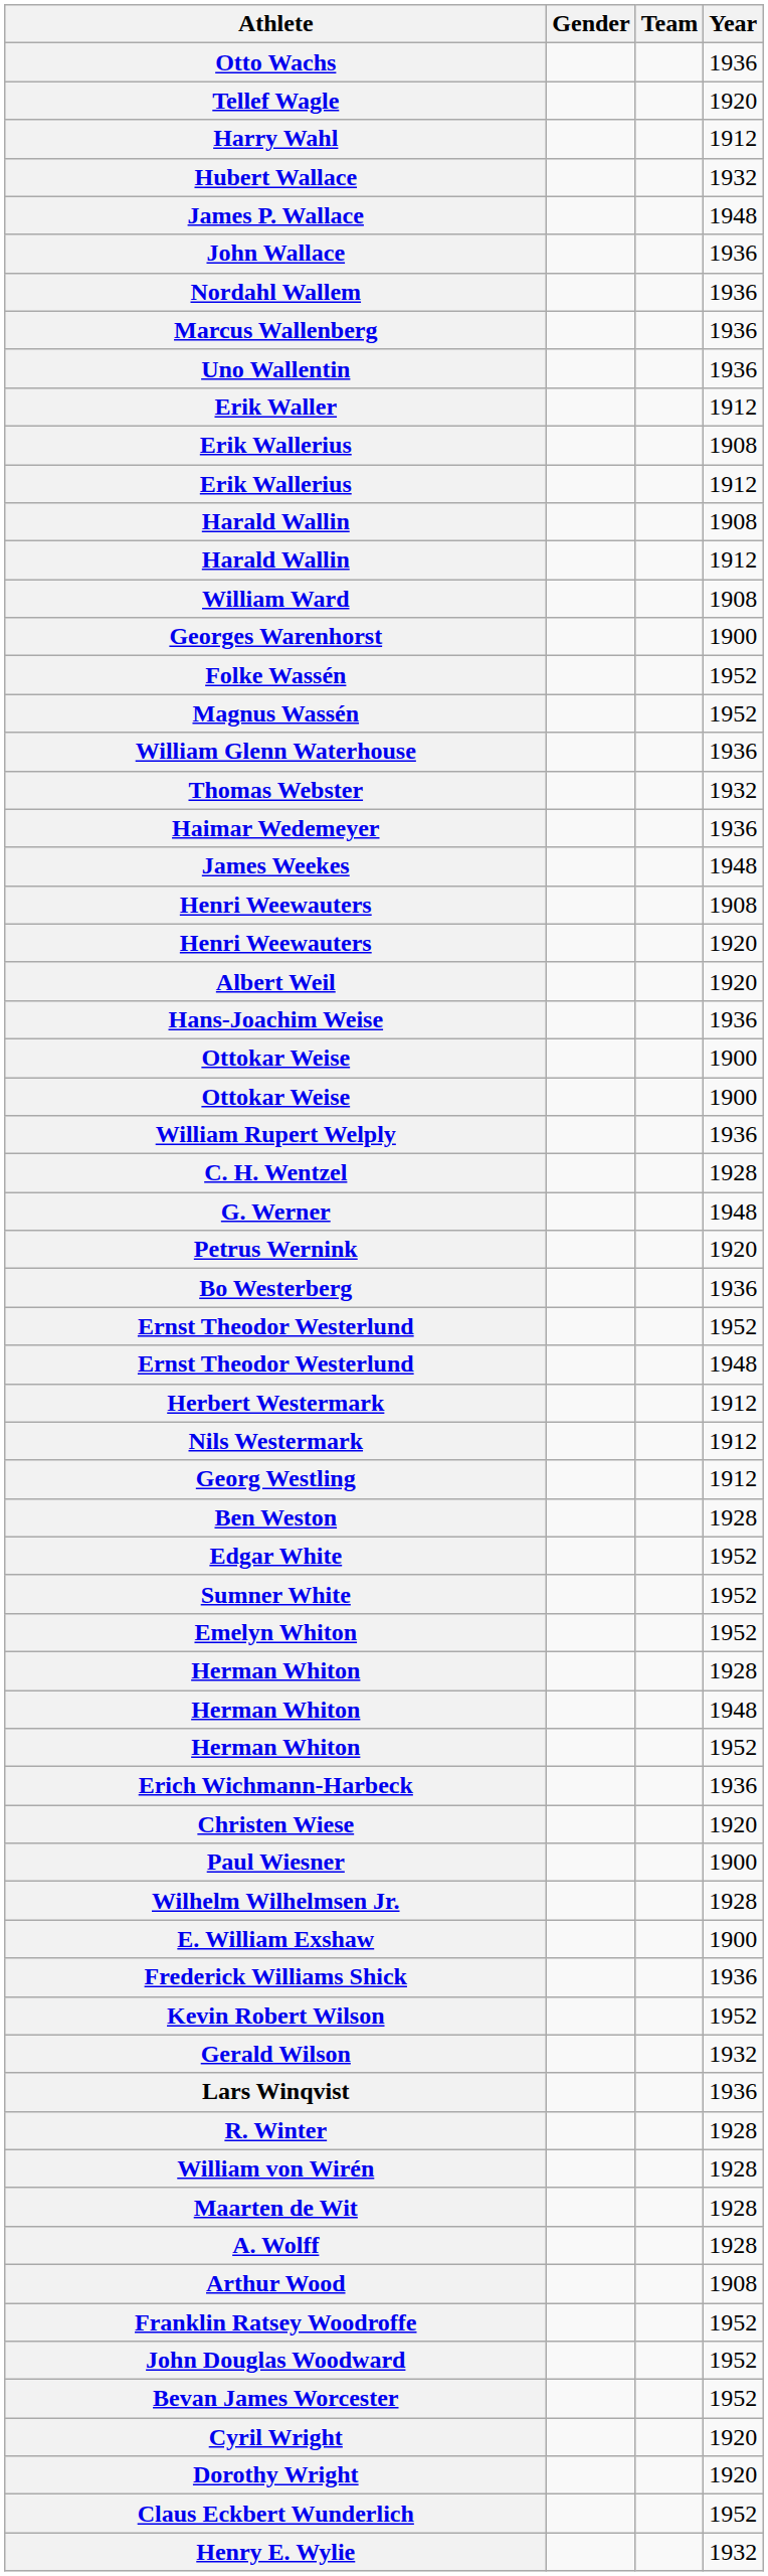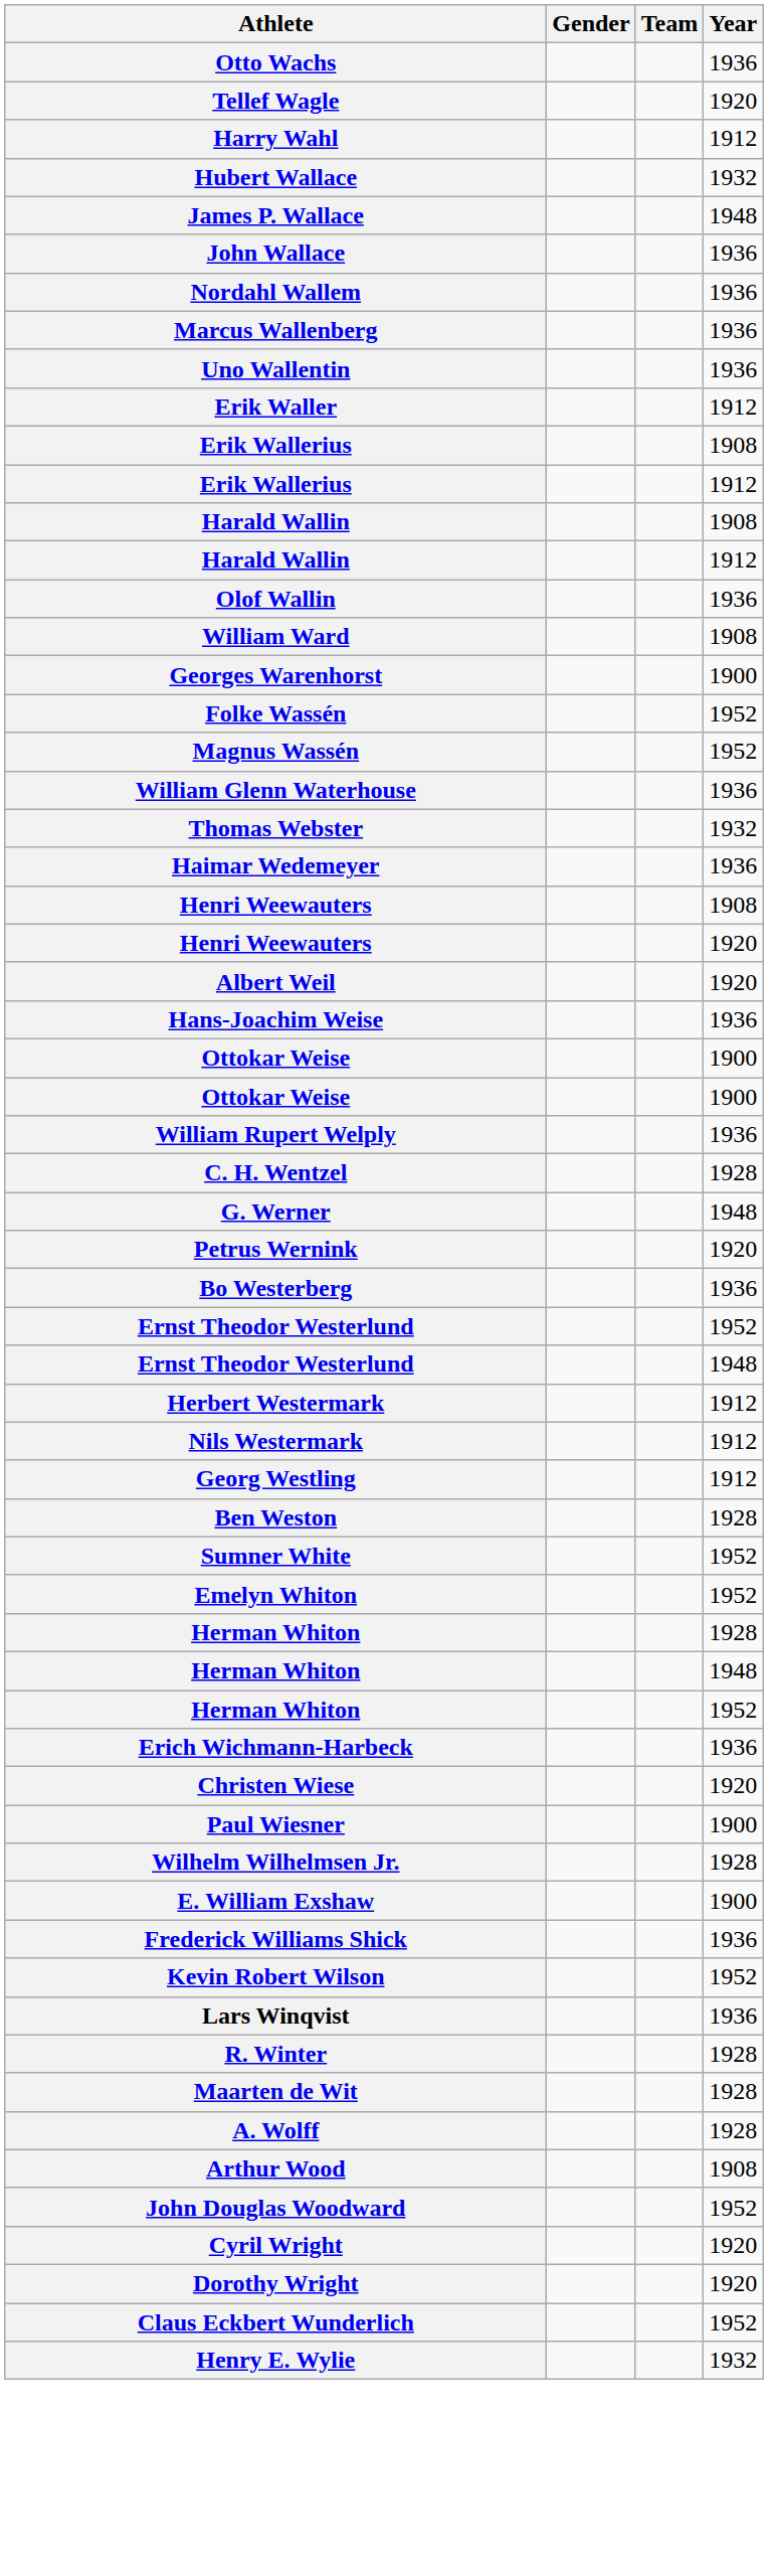 <table class="wikitable plainrowheaders">
 <tr>
 <th scope="col" style="width:22em">Athlete</th>
 <th scope="col">Gender</th>
 <th scope="col">Team</th>
 <th scope="col">Year</th>
 </tr>
 <tr>
 <th scope="row"><a href='#'>Otto Wachs</a></th>
 <td style="text-align:center"></td>
 <td></td>
 <td>1936</td>
 </tr>
 <tr>
 <th scope="row"><a href='#'>Tellef Wagle</a></th>
 <td style="text-align:center"></td>
 <td></td>
 <td>1920</td>
 </tr>
 <tr>
 <th scope="row"><a href='#'>Harry Wahl</a></th>
 <td style="text-align:center"></td>
 <td></td>
 <td>1912</td>
 </tr>
 <tr>
 <th scope="row"><a href='#'>Hubert Wallace</a></th>
 <td style="text-align:center"></td>
 <td></td>
 <td>1932</td>
 </tr>
 <tr>
 <th scope="row"><a href='#'>James P. Wallace</a></th>
 <td style="text-align:center"></td>
 <td></td>
 <td>1948</td>
 </tr>
 <tr>
 <th scope="row"><a href='#'>John Wallace</a></th>
 <td style="text-align:center"></td>
 <td></td>
 <td>1936</td>
 </tr>
 <tr>
 <th scope="row"><a href='#'>Nordahl Wallem</a></th>
 <td style="text-align:center"></td>
 <td></td>
 <td>1936</td>
 </tr>
 <tr>
 <th scope="row"><a href='#'>Marcus Wallenberg</a></th>
 <td style="text-align:center"></td>
 <td></td>
 <td>1936</td>
 </tr>
 <tr>
 <th scope="row"><a href='#'>Uno Wallentin</a></th>
 <td style="text-align:center"></td>
 <td></td>
 <td>1936</td>
 </tr>
 <tr>
 <th scope="row"><a href='#'>Erik Waller</a></th>
 <td style="text-align:center"></td>
 <td></td>
 <td>1912</td>
 </tr>
 <tr>
 <th scope="row"><a href='#'>Erik Wallerius</a></th>
 <td style="text-align:center"></td>
 <td></td>
 <td>1908</td>
 </tr>
 <tr>
 <th scope="row"><a href='#'>Erik Wallerius</a></th>
 <td style="text-align:center"></td>
 <td></td>
 <td>1912</td>
 </tr>
 <tr>
 <th scope="row"><a href='#'>Harald Wallin</a></th>
 <td style="text-align:center"></td>
 <td></td>
 <td>1908</td>
 </tr>
 <tr>
 <th scope="row"><a href='#'>Harald Wallin</a></th>
 <td style="text-align:center"></td>
 <td></td>
 <td>1912</td>
 </tr>
 <tr>
+<th scope="row"><a href='#'>Olof Wallin</a></th>
+<td style="text-align:center"></td>
+<td></td>
+<td>1936</td>
+</tr>
+<tr>
 <th scope="row"><a href='#'>William Ward</a></th>
 <td style="text-align:center"></td>
 <td></td>
 <td>1908</td>
 </tr>
 <tr>
 <th scope="row"><a href='#'>Georges Warenhorst</a></th>
 <td style="text-align:center"></td>
 <td></td>
 <td>1900</td>
 </tr>
 <tr>
 <th scope="row"><a href='#'>Folke Wassén</a></th>
 <td style="text-align:center"></td>
 <td></td>
 <td>1952</td>
 </tr>
 <tr>
 <th scope="row"><a href='#'>Magnus Wassén</a></th>
 <td style="text-align:center"></td>
 <td></td>
 <td>1952</td>
 </tr>
 <tr>
 <th scope="row"><a href='#'>William Glenn Waterhouse</a></th>
 <td style="text-align:center"></td>
 <td></td>
 <td>1936</td>
 </tr>
 <tr>
 <th scope="row"><a href='#'>Thomas Webster</a></th>
 <td style="text-align:center"></td>
 <td></td>
 <td>1932</td>
 </tr>
 <tr>
 <th scope="row"><a href='#'>Haimar Wedemeyer</a></th>
 <td style="text-align:center"></td>
 <td></td>
 <td>1936</td>
-</tr>
-<tr>
-<th scope="row"><a href='#'>James Weekes</a></th>
-<td style="text-align:center"></td>
-<td></td>
-<td>1948</td>
 </tr>
 <tr>
 <th scope="row"><a href='#'>Henri Weewauters</a></th>
 <td style="text-align:center"></td>
 <td></td>
 <td>1908</td>
 </tr>
 <tr>
 <th scope="row"><a href='#'>Henri Weewauters</a></th>
 <td style="text-align:center"></td>
 <td></td>
 <td>1920</td>
 </tr>
 <tr>
 <th scope="row"><a href='#'>Albert Weil</a></th>
 <td style="text-align:center"></td>
 <td></td>
 <td>1920</td>
 </tr>
 <tr>
 <th scope="row"><a href='#'>Hans-Joachim Weise</a></th>
 <td style="text-align:center"></td>
 <td></td>
 <td>1936</td>
 </tr>
 <tr>
 <th scope="row"><a href='#'>Ottokar Weise</a></th>
 <td style="text-align:center"></td>
 <td></td>
 <td>1900</td>
 </tr>
 <tr>
 <th scope="row"><a href='#'>Ottokar Weise</a></th>
 <td style="text-align:center"></td>
 <td></td>
 <td>1900</td>
 </tr>
 <tr>
 <th scope="row"><a href='#'>William Rupert Welply</a></th>
 <td style="text-align:center"></td>
 <td></td>
 <td>1936</td>
 </tr>
 <tr>
 <th scope="row"><a href='#'>C. H. Wentzel</a></th>
 <td style="text-align:center"></td>
 <td></td>
 <td>1928</td>
 </tr>
 <tr>
 <th scope="row"><a href='#'>G. Werner</a></th>
 <td style="text-align:center"></td>
 <td></td>
 <td>1948</td>
 </tr>
 <tr>
 <th scope="row"><a href='#'>Petrus Wernink</a></th>
 <td style="text-align:center"></td>
 <td></td>
 <td>1920</td>
 </tr>
 <tr>
 <th scope="row"><a href='#'>Bo Westerberg</a></th>
 <td style="text-align:center"></td>
 <td></td>
 <td>1936</td>
 </tr>
 <tr>
 <th scope="row"><a href='#'>Ernst Theodor Westerlund</a></th>
 <td style="text-align:center"></td>
 <td></td>
 <td>1952</td>
 </tr>
 <tr>
 <th scope="row"><a href='#'>Ernst Theodor Westerlund</a></th>
 <td style="text-align:center"></td>
 <td></td>
 <td>1948</td>
 </tr>
 <tr>
 <th scope="row"><a href='#'>Herbert Westermark</a></th>
 <td style="text-align:center"></td>
 <td></td>
 <td>1912</td>
 </tr>
 <tr>
 <th scope="row"><a href='#'>Nils Westermark</a></th>
 <td style="text-align:center"></td>
 <td></td>
 <td>1912</td>
 </tr>
 <tr>
 <th scope="row"><a href='#'>Georg Westling</a></th>
 <td style="text-align:center"></td>
 <td></td>
 <td>1912</td>
 </tr>
 <tr>
 <th scope="row"><a href='#'>Ben Weston</a></th>
 <td style="text-align:center"></td>
 <td></td>
 <td>1928</td>
 </tr>
 <tr>
-<th scope="row"><a href='#'>Edgar White</a></th>
-<td style="text-align:center"></td>
-<td></td>
-<td>1952</td>
-</tr>
-<tr>
 <th scope="row"><a href='#'>Sumner White</a></th>
 <td style="text-align:center"></td>
 <td></td>
 <td>1952</td>
 </tr>
 <tr>
 <th scope="row"><a href='#'>Emelyn Whiton</a></th>
 <td style="text-align:center"></td>
 <td></td>
 <td>1952</td>
 </tr>
 <tr>
 <th scope="row"><a href='#'>Herman Whiton</a></th>
 <td style="text-align:center"></td>
 <td></td>
 <td>1928</td>
 </tr>
 <tr>
 <th scope="row"><a href='#'>Herman Whiton</a></th>
 <td style="text-align:center"></td>
 <td></td>
 <td>1948</td>
 </tr>
 <tr>
 <th scope="row"><a href='#'>Herman Whiton</a></th>
 <td style="text-align:center"></td>
 <td></td>
 <td>1952</td>
 </tr>
 <tr>
 <th scope="row"><a href='#'>Erich Wichmann-Harbeck</a></th>
 <td style="text-align:center"></td>
 <td></td>
 <td>1936</td>
 </tr>
 <tr>
 <th scope="row"><a href='#'>Christen Wiese</a></th>
 <td style="text-align:center"></td>
 <td></td>
 <td>1920</td>
 </tr>
 <tr>
 <th scope="row"><a href='#'>Paul Wiesner</a></th>
 <td style="text-align:center"></td>
 <td></td>
 <td>1900</td>
 </tr>
 <tr>
 <th scope="row"><a href='#'>Wilhelm Wilhelmsen Jr.</a></th>
 <td style="text-align:center"></td>
 <td></td>
 <td>1928</td>
 </tr>
 <tr>
 <th scope="row"><a href='#'>E. William Exshaw</a></th>
 <td style="text-align:center"></td>
 <td></td>
 <td>1900</td>
 </tr>
 <tr>
 <th scope="row"><a href='#'>Frederick Williams Shick</a></th>
 <td style="text-align:center"></td>
 <td></td>
 <td>1936</td>
 </tr>
 <tr>
 <th scope="row"><a href='#'>Kevin Robert Wilson</a></th>
 <td style="text-align:center"></td>
 <td></td>
 <td>1952</td>
 </tr>
 <tr>
-<th scope="row"><a href='#'>Gerald Wilson</a></th>
-<td style="text-align:center"></td>
-<td></td>
-<td>1932</td>
-</tr>
-<tr>
 <th scope="row">Lars Winqvist</th>
 <td style="text-align:center"></td>
 <td></td>
 <td>1936</td>
 </tr>
 <tr>
 <th scope="row"><a href='#'>R. Winter</a></th>
-<td style="text-align:center"></td>
-<td></td>
-<td>1928</td>
-</tr>
-<tr>
-<th scope="row"><a href='#'>William von Wirén</a></th>
 <td style="text-align:center"></td>
 <td></td>
 <td>1928</td>
 </tr>
 <tr>
 <th scope="row"><a href='#'>Maarten de Wit</a></th>
 <td style="text-align:center"></td>
 <td></td>
 <td>1928</td>
 </tr>
 <tr>
 <th scope="row"><a href='#'>A. Wolff</a></th>
 <td style="text-align:center"></td>
 <td></td>
 <td>1928</td>
 </tr>
 <tr>
 <th scope="row"><a href='#'>Arthur Wood</a></th>
 <td style="text-align:center"></td>
 <td></td>
 <td>1908</td>
 </tr>
 <tr>
-<th scope="row"><a href='#'>Franklin Ratsey Woodroffe</a></th>
-<td style="text-align:center"></td>
-<td></td>
-<td>1952</td>
-</tr>
-<tr>
 <th scope="row"><a href='#'>John Douglas Woodward</a></th>
-<td style="text-align:center"></td>
-<td></td>
-<td>1952</td>
-</tr>
-<tr>
-<th scope="row"><a href='#'>Bevan James Worcester</a></th>
 <td style="text-align:center"></td>
 <td></td>
 <td>1952</td>
 </tr>
 <tr>
 <th scope="row"><a href='#'>Cyril Wright</a></th>
 <td style="text-align:center"></td>
 <td></td>
 <td>1920</td>
 </tr>
 <tr>
 <th scope="row"><a href='#'>Dorothy Wright</a></th>
 <td style="text-align:center"></td>
 <td></td>
 <td>1920</td>
 </tr>
 <tr>
 <th scope="row"><a href='#'>Claus Eckbert Wunderlich</a></th>
 <td style="text-align:center"></td>
 <td></td>
 <td>1952</td>
 </tr>
 <tr>
 <th scope="row"><a href='#'>Henry E. Wylie</a></th>
 <td style="text-align:center"></td>
 <td></td>
 <td>1932</td>
 </tr>
 </table>
